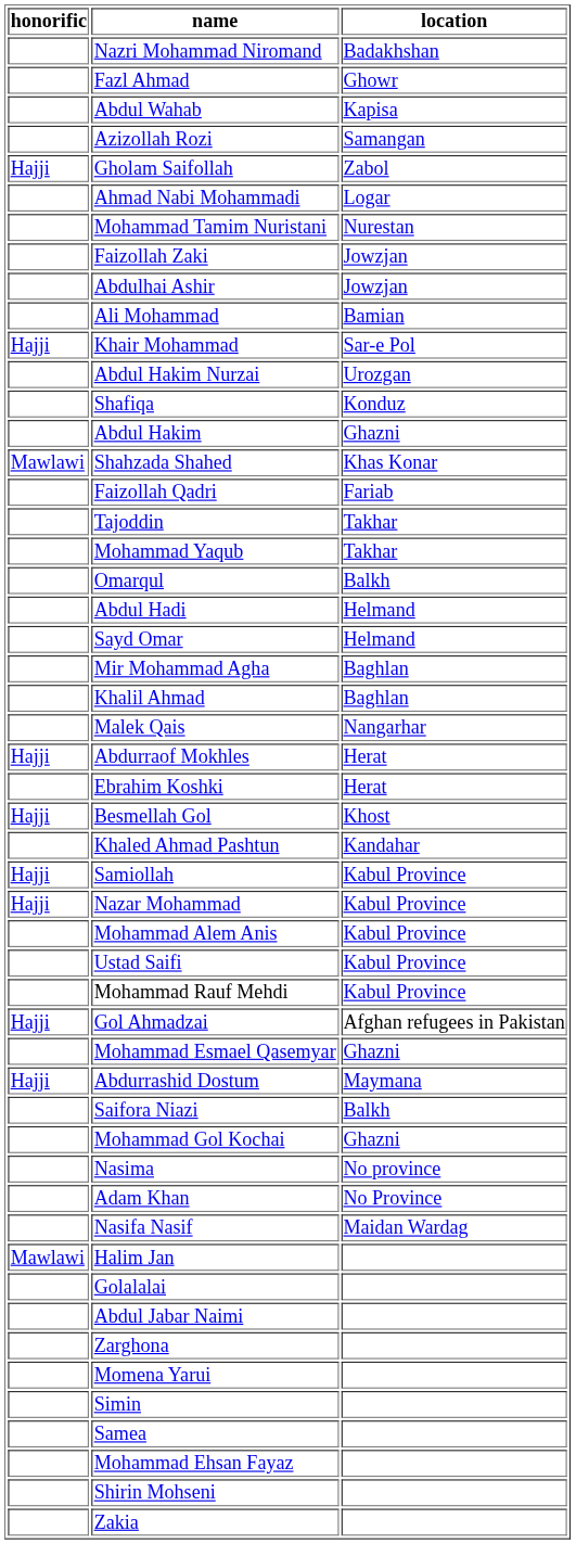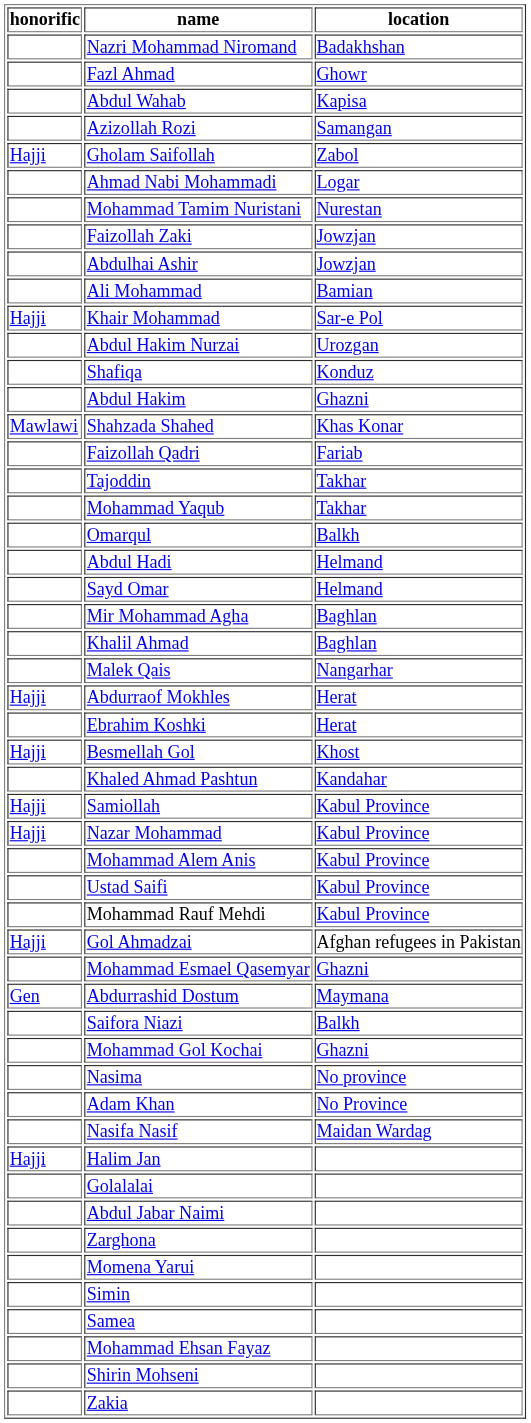 <table border="1">
 <tr>
 <th>honorific</th>
 <th>name</th>
 <th>location</th>
 </tr>
 <tr>
 <td></td>
 <td><a href='#'>Nazri Mohammad Niromand</a></td>
 <td><a href='#'>Badakhshan</a></td>
 </tr>
 <tr>
 <td></td>
 <td><a href='#'>Fazl Ahmad</a></td>
 <td><a href='#'>Ghowr</a></td>
 </tr>
 <tr>
 <td></td>
 <td><a href='#'>Abdul Wahab</a></td>
 <td><a href='#'>Kapisa</a></td>
 </tr>
 <tr>
 <td></td>
 <td><a href='#'>Azizollah Rozi</a></td>
 <td><a href='#'>Samangan</a></td>
 </tr>
 <tr>
 <td><a href='#'>Hajji</a></td>
 <td><a href='#'>Gholam Saifollah</a></td>
 <td><a href='#'>Zabol</a></td>
 </tr>
 <tr>
 <td></td>
 <td><a href='#'>Ahmad Nabi Mohammadi</a></td>
 <td><a href='#'>Logar</a></td>
 </tr>
 <tr>
 <td></td>
 <td><a href='#'>Mohammad Tamim Nuristani</a></td>
 <td><a href='#'>Nurestan</a></td>
 </tr>
 <tr>
 <td></td>
 <td><a href='#'>Faizollah Zaki</a></td>
 <td><a href='#'>Jowzjan</a></td>
 </tr>
 <tr>
 <td></td>
 <td><a href='#'>Abdulhai Ashir</a></td>
 <td><a href='#'>Jowzjan</a></td>
 </tr>
 <tr>
 <td></td>
 <td><a href='#'>Ali Mohammad</a></td>
 <td><a href='#'>Bamian</a></td>
 </tr>
 <tr>
 <td><a href='#'>Hajji</a></td>
 <td><a href='#'>Khair Mohammad</a></td>
 <td><a href='#'>Sar-e Pol</a></td>
 </tr>
 <tr>
 <td></td>
 <td><a href='#'>Abdul Hakim Nurzai</a></td>
 <td><a href='#'>Urozgan</a></td>
 </tr>
 <tr>
 <td></td>
 <td><a href='#'>Shafiqa</a></td>
 <td><a href='#'>Konduz</a></td>
 </tr>
 <tr>
 <td></td>
 <td><a href='#'>Abdul Hakim</a></td>
 <td><a href='#'>Ghazni</a></td>
 </tr>
 <tr>
 <td><a href='#'>Mawlawi</a></td>
 <td><a href='#'>Shahzada Shahed</a></td>
 <td><a href='#'>Khas Konar</a></td>
 </tr>
 <tr>
 <td></td>
 <td><a href='#'>Faizollah Qadri</a></td>
 <td><a href='#'>Fariab</a></td>
 </tr>
 <tr>
 <td></td>
 <td><a href='#'>Tajoddin</a></td>
 <td><a href='#'>Takhar</a></td>
 </tr>
 <tr>
 <td></td>
 <td><a href='#'>Mohammad Yaqub</a></td>
 <td><a href='#'>Takhar</a></td>
 </tr>
 <tr>
 <td></td>
 <td><a href='#'>Omarqul</a></td>
 <td><a href='#'>Balkh</a></td>
 </tr>
 <tr>
 <td></td>
 <td><a href='#'>Abdul Hadi</a></td>
 <td><a href='#'>Helmand</a></td>
 </tr>
 <tr>
 <td></td>
 <td><a href='#'>Sayd Omar</a></td>
 <td><a href='#'>Helmand</a></td>
 </tr>
 <tr>
 <td></td>
 <td><a href='#'>Mir Mohammad Agha</a></td>
 <td><a href='#'>Baghlan</a></td>
 </tr>
 <tr>
 <td></td>
 <td><a href='#'>Khalil Ahmad</a></td>
 <td><a href='#'>Baghlan</a></td>
 </tr>
 <tr>
 <td></td>
 <td><a href='#'>Malek Qais</a></td>
 <td><a href='#'>Nangarhar</a></td>
 </tr>
 <tr>
 <td><a href='#'>Hajji</a></td>
 <td><a href='#'>Abdurraof Mokhles</a></td>
 <td><a href='#'>Herat</a></td>
 </tr>
 <tr>
 <td></td>
 <td><a href='#'>Ebrahim Koshki</a></td>
 <td><a href='#'>Herat</a></td>
 </tr>
 <tr>
 <td><a href='#'>Hajji</a></td>
 <td><a href='#'>Besmellah Gol</a></td>
 <td><a href='#'>Khost</a></td>
 </tr>
 <tr>
 <td></td>
 <td><a href='#'>Khaled Ahmad Pashtun</a></td>
 <td><a href='#'>Kandahar</a></td>
 </tr>
 <tr>
 <td><a href='#'>Hajji</a></td>
 <td><a href='#'>Samiollah</a></td>
 <td><a href='#'>Kabul Province</a></td>
 </tr>
 <tr>
 <td><a href='#'>Hajji</a></td>
 <td><a href='#'>Nazar Mohammad</a></td>
 <td><a href='#'>Kabul Province</a></td>
 </tr>
 <tr>
 <td></td>
 <td><a href='#'>Mohammad Alem Anis</a></td>
 <td><a href='#'>Kabul Province</a></td>
 </tr>
 <tr>
 <td></td>
 <td><a href='#'>Ustad Saifi</a></td>
 <td><a href='#'>Kabul Province</a></td>
 </tr>
 <tr>
 <td></td>
 <td>Mohammad Rauf Mehdi</td>
 <td><a href='#'>Kabul Province</a></td>
 </tr>
 <tr>
 <td><a href='#'>Hajji</a></td>
 <td><a href='#'>Gol Ahmadzai</a></td>
 <td>Afghan refugees in Pakistan</td>
 </tr>
 <tr>
 <td></td>
 <td><a href='#'>Mohammad Esmael Qasemyar</a></td>
 <td><a href='#'>Ghazni</a></td>
 </tr>
 <tr>
-<td><a href='#'>Hajji</a></td>
+<td><a href='#'>Gen</a></td>
 <td><a href='#'>Abdurrashid Dostum</a></td>
 <td><a href='#'>Maymana</a></td>
 </tr>
 <tr>
 <td></td>
 <td><a href='#'>Saifora Niazi</a></td>
 <td><a href='#'>Balkh</a></td>
 </tr>
 <tr>
 <td></td>
 <td><a href='#'>Mohammad Gol Kochai</a></td>
 <td><a href='#'>Ghazni</a></td>
 </tr>
 <tr>
 <td></td>
 <td><a href='#'>Nasima</a></td>
 <td><a href='#'>No province</a></td>
 </tr>
 <tr>
 <td></td>
 <td><a href='#'>Adam Khan</a></td>
 <td><a href='#'>No Province</a></td>
 </tr>
 <tr>
 <td></td>
 <td><a href='#'>Nasifa Nasif</a></td>
 <td><a href='#'>Maidan Wardag</a></td>
 </tr>
 <tr>
-<td><a href='#'>Mawlawi</a></td>
+<td><a href='#'>Hajji</a></td>
 <td><a href='#'>Halim Jan</a></td>
 <td></td>
 </tr>
 <tr>
 <td></td>
 <td><a href='#'>Golalalai</a></td>
 <td></td>
 </tr>
 <tr>
 <td></td>
 <td><a href='#'>Abdul Jabar Naimi</a></td>
 <td></td>
 </tr>
 <tr>
 <td></td>
 <td><a href='#'>Zarghona</a></td>
 <td></td>
 </tr>
 <tr>
 <td></td>
 <td><a href='#'>Momena Yarui</a></td>
 <td></td>
 </tr>
 <tr>
 <td></td>
 <td><a href='#'>Simin</a></td>
 <td></td>
 </tr>
 <tr>
 <td></td>
 <td><a href='#'>Samea</a></td>
 <td></td>
 </tr>
 <tr>
 <td></td>
 <td><a href='#'>Mohammad Ehsan Fayaz</a></td>
 <td></td>
 </tr>
 <tr>
 <td></td>
 <td><a href='#'>Shirin Mohseni</a></td>
 <td></td>
 </tr>
 <tr>
 <td></td>
 <td><a href='#'>Zakia</a></td>
 <td></td>
 </tr>
 </table>
